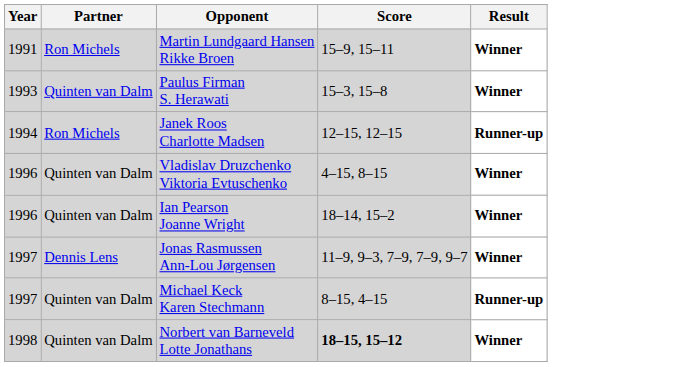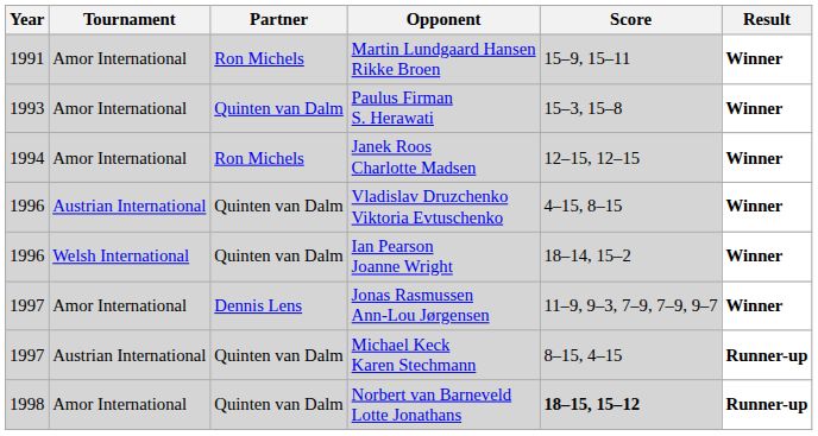 <table class="sortable wikitable" style="font-size: 90%;">
 <tr>
 <th>Year</th>
+<th>Tournament</th>
 <th>Partner</th>
 <th>Opponent</th>
 <th>Score</th>
 <th>Result</th>
 </tr>
 <tr style="background:#D5D5D5">
 <td align="center">1991</td>
+<td align="left">Amor International</td>
 <td align="left"> <a href='#'>Ron Michels</a></td>
 <td align="left"> <a href='#'>Martin Lundgaard Hansen</a><br> <a href='#'>Rikke Broen</a></td>
 <td align="left">15–9, 15–11</td>
 <td style="text-align:left; background:white"> <strong>Winner</strong></td>
 </tr>
 <tr style="background:#D5D5D5">
 <td align="center">1993</td>
+<td align="left">Amor International</td>
 <td align="left"> <a href='#'>Quinten van Dalm</a></td>
 <td align="left"> <a href='#'>Paulus Firman</a><br> <a href='#'>S. Herawati</a></td>
 <td align="left">15–3, 15–8</td>
 <td style="text-align:left; background:white"> <strong>Winner</strong></td>
 </tr>
 <tr style="background:#D5D5D5">
 <td align="center">1994</td>
+<td align="left">Amor International</td>
 <td align="left"> <a href='#'>Ron Michels</a></td>
 <td align="left"> <a href='#'>Janek Roos</a><br> <a href='#'>Charlotte Madsen</a></td>
 <td align="left">12–15, 12–15</td>
-<td style="text-align:left; background:white"> <strong>Runner-up</strong></td>
+<td style="text-align:left; background:white"> <strong>Winner</strong></td>
 </tr>
 <tr style="background:#D5D5D5">
 <td align="center">1996</td>
+<td align="left"><a href='#'>Austrian International</a></td>
 <td align="left"> Quinten van Dalm</td>
 <td align="left"> <a href='#'>Vladislav Druzchenko</a><br> <a href='#'>Viktoria Evtuschenko</a></td>
 <td align="left">4–15, 8–15</td>
 <td style="text-align:left; background:white"> <strong>Winner</strong></td>
 </tr>
 <tr style="background:#D5D5D5">
 <td align="center">1996</td>
+<td align="left"><a href='#'>Welsh International</a></td>
 <td align="left"> Quinten van Dalm</td>
 <td align="left"> <a href='#'>Ian Pearson</a><br> <a href='#'>Joanne Wright</a></td>
 <td align="left">18–14, 15–2</td>
 <td style="text-align:left; background:white"> <strong>Winner</strong></td>
 </tr>
 <tr style="background:#D5D5D5">
 <td align="center">1997</td>
+<td align="left">Amor International</td>
 <td align="left"> <a href='#'>Dennis Lens</a></td>
 <td align="left"> <a href='#'>Jonas Rasmussen</a><br> <a href='#'>Ann-Lou Jørgensen</a></td>
 <td align="left">11–9, 9–3, 7–9, 7–9, 9–7</td>
 <td style="text-align:left; background:white"> <strong>Winner</strong></td>
 </tr>
 <tr style="background:#D5D5D5">
 <td align="center">1997</td>
+<td align="left">Austrian International</td>
 <td align="left"> Quinten van Dalm</td>
 <td align="left"> <a href='#'>Michael Keck</a><br> <a href='#'>Karen Stechmann</a></td>
 <td align="left">8–15, 4–15</td>
 <td style="text-align:left; background:white"> <strong>Runner-up</strong></td>
 </tr>
 <tr style="background:#D5D5D5">
 <td align="center">1998</td>
+<td align="left">Amor International</td>
 <td align="left"> Quinten van Dalm</td>
 <td align="left"> <a href='#'>Norbert van Barneveld</a><br> <a href='#'>Lotte Jonathans</a></td>
 <td align="left"><strong>18–15, 15–12</strong></td>
-<td style="text-align:left; background:white"> <strong>Winner</strong></td>
+<td style="text-align:left; background:white"> <strong>Runner-up</strong></td>
 </tr>
 </table>
